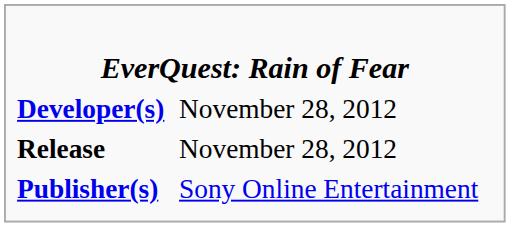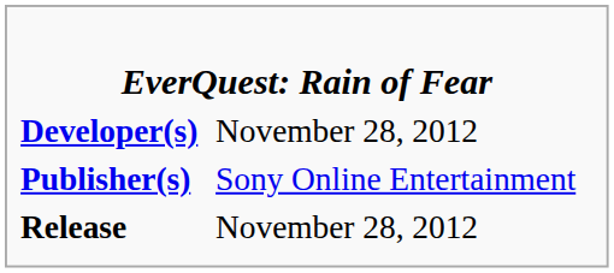 <table class="infobox" style="float:right; width:264px; font-size:90%;">
 <tr>
 <td colspan=2 style="font-size:110%; text-align:center;"><br><strong><em>EverQuest: Rain of Fear</em></strong><br></td>
 </tr>
 <tr>
 <td><strong><a href='#'>Developer(s)</a></strong></td>
 <td>November 28, 2012</td>
 </tr>
 <tr>
+<td><strong><a href='#'>Publisher(s)</a></strong></td>
+<td><a href='#'>Sony Online Entertainment</a></td>
+</tr>
+<tr>
 <td><strong>Release</strong></td>
 <td>November 28, 2012</td>
 </tr>
 <tr>
-<td><strong><a href='#'>Publisher(s)</a></strong></td>
-<td><a href='#'>Sony Online Entertainment</a></td>
-</tr>
-<tr>
 </tr>
 </table>
